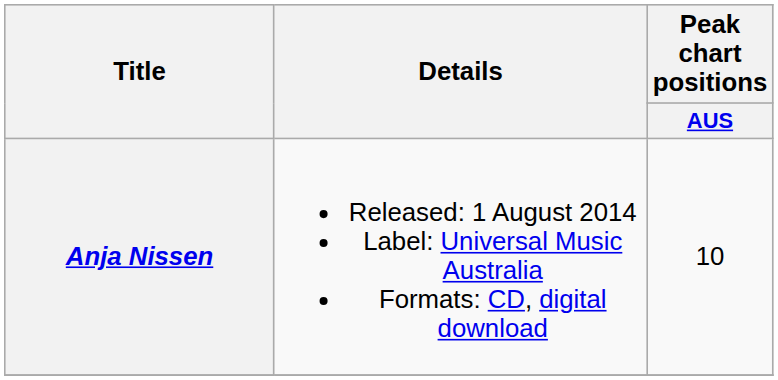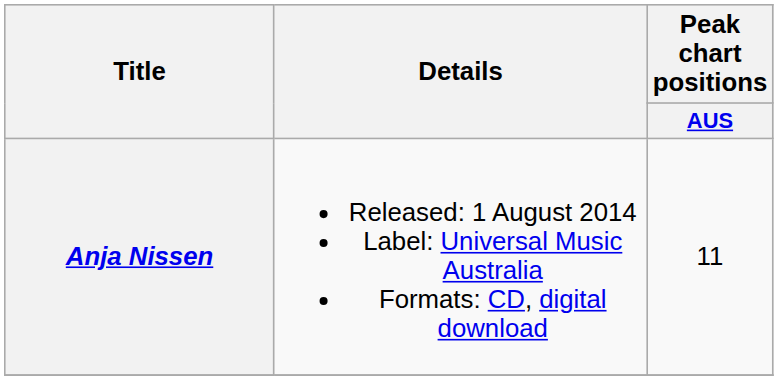 <table class="wikitable plainrowheaders" style="text-align:center;">
 <tr>
 <th scope="col" rowspan="2" style="width:10em;">Title</th>
 <th scope="col" rowspan="2" style="width:14em;">Details</th>
 <th scope="col" colspan="1">Peak chart positions</th>
 </tr>
 <tr>
 <th scope="col" style="width:3em;font-size:85%;"><a href='#'>AUS</a><br></th>
 </tr>
 <tr>
 <th scope="row"><em><a href='#'>Anja Nissen</a></em></th>
 <td><br><ul><li>Released: 1 August 2014</li><li>Label: <a href='#'>Universal Music Australia</a></li><li>Formats: <a href='#'>CD</a>, <a href='#'>digital download</a></li></ul></td>
-<td>10</td>
+<td>11</td>
 </tr>
 <tr>
 </tr>
 </table>
